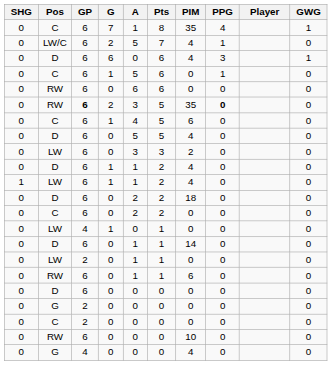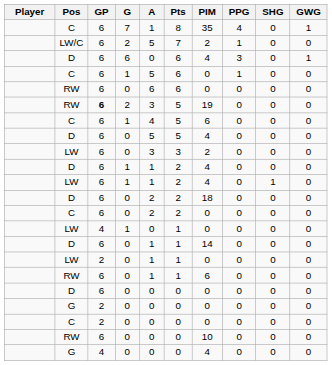 <table class="wikitable sortable" width="60%">
 <tr ALIGN="center">
-<th bgcolor="#DDDDFF" width="5%" title="Short-handed Goals">SHG</th>
+<th bgcolor="#DDDDFF" width="10%">Player</th>
 <th bgcolor="#DDDDFF" width="3%" title="Position">Pos</th>
 <th bgcolor="#DDDDFF" width="5%" title="Games played">GP</th>
 <th bgcolor="#DDDDFF" width="5%" title="Goals">G</th>
 <th bgcolor="#DDDDFF" width="5%" title="Assists">A</th>
 <th bgcolor="#DDDDFF" width="5%" title="Points">Pts</th>
 <th bgcolor="#DDDDFF" width="5%" title="Penalties in Minutes">PIM</th>
 <th bgcolor="#DDDDFF" width="5%" title="Power Play Goals">PPG</th>
-<th bgcolor="#DDDDFF" width="10%">Player</th>
+<th bgcolor="#DDDDFF" width="5%" title="Short-handed Goals">SHG</th>
 <th bgcolor="#DDDDFF" width="5%" title="Game-winning Goals">GWG</th>
 </tr>
 <tr align="center">
-<td>0</td>
+<td align="right"></td>
 <td>C</td>
 <td>6</td>
 <td>7</td>
 <td>1</td>
 <td>8</td>
 <td>35</td>
 <td>4</td>
-<td align="right"></td>
+<td>0</td>
 <td>1</td>
 </tr>
 <tr align="center">
-<td>0</td>
+<td align="right"></td>
 <td>LW/C</td>
 <td>6</td>
 <td>2</td>
 <td>5</td>
 <td>7</td>
-<td>4</td>
+<td>2</td>
 <td>1</td>
-<td align="right"></td>
+<td>0</td>
 <td>0</td>
 </tr>
 <tr align="center">
-<td>0</td>
+<td align="right"></td>
 <td>D</td>
 <td>6</td>
 <td>6</td>
 <td>0</td>
 <td>6</td>
 <td>4</td>
 <td>3</td>
-<td align="right"></td>
+<td>0</td>
 <td>1</td>
 </tr>
 <tr align="center">
-<td>0</td>
+<td align="right"></td>
 <td>C</td>
 <td>6</td>
 <td>1</td>
 <td>5</td>
 <td>6</td>
 <td>0</td>
 <td>1</td>
-<td align="right"></td>
+<td>0</td>
 <td>0</td>
 </tr>
 <tr align="center">
-<td>0</td>
+<td align="right"></td>
 <td>RW</td>
 <td>6</td>
 <td>0</td>
 <td>6</td>
 <td>6</td>
 <td>0</td>
 <td>0</td>
-<td align="right"></td>
+<td>0</td>
 <td>0</td>
 </tr>
 <tr align="center">
-<td>0</td>
+<td align="right"></td>
 <td>RW</td>
 <td><strong>6</strong></td>
 <td>2</td>
 <td>3</td>
 <td>5</td>
-<td>35</td>
-<td><strong>0</strong></td>
-<td align="right"></td>
+<td>19</td>
+<td>0</td>
+<td>0</td>
 <td>0</td>
 </tr>
 <tr align="center">
-<td>0</td>
+<td align="right"></td>
 <td>C</td>
 <td>6</td>
 <td>1</td>
 <td>4</td>
 <td>5</td>
 <td>6</td>
 <td>0</td>
-<td align="right"></td>
+<td>0</td>
 <td>0</td>
 </tr>
 <tr align="center">
-<td>0</td>
+<td align="right"></td>
 <td>D</td>
 <td>6</td>
 <td>0</td>
 <td>5</td>
 <td>5</td>
 <td>4</td>
 <td>0</td>
-<td align="right"></td>
+<td>0</td>
 <td>0</td>
 </tr>
 <tr align="center">
-<td>0</td>
+<td align="right"></td>
 <td>LW</td>
 <td>6</td>
 <td>0</td>
 <td>3</td>
 <td>3</td>
 <td>2</td>
 <td>0</td>
-<td align="right"></td>
+<td>0</td>
 <td>0</td>
 </tr>
 <tr align="center">
-<td>0</td>
+<td align="right"></td>
 <td>D</td>
 <td>6</td>
 <td>1</td>
 <td>1</td>
 <td>2</td>
 <td>4</td>
 <td>0</td>
-<td align="right"></td>
+<td>0</td>
 <td>0</td>
 </tr>
 <tr align="center">
-<td>1</td>
+<td align="right"></td>
 <td>LW</td>
 <td>6</td>
 <td>1</td>
 <td>1</td>
 <td>2</td>
 <td>4</td>
 <td>0</td>
-<td align="right"></td>
+<td>1</td>
 <td>0</td>
 </tr>
 <tr align="center">
-<td>0</td>
+<td align="right"></td>
 <td>D</td>
 <td>6</td>
 <td>0</td>
 <td>2</td>
 <td>2</td>
 <td>18</td>
 <td>0</td>
-<td align="right"></td>
+<td>0</td>
 <td>0</td>
 </tr>
 <tr align="center">
-<td>0</td>
+<td align="right"></td>
 <td>C</td>
 <td>6</td>
 <td>0</td>
 <td>2</td>
 <td>2</td>
 <td>0</td>
 <td>0</td>
-<td align="right"></td>
+<td>0</td>
 <td>0</td>
 </tr>
 <tr align="center">
-<td>0</td>
+<td align="right"></td>
 <td>LW</td>
 <td>4</td>
 <td>1</td>
 <td>0</td>
 <td>1</td>
 <td>0</td>
 <td>0</td>
-<td align="right"></td>
+<td>0</td>
 <td>0</td>
 </tr>
 <tr align="center">
-<td>0</td>
+<td align="right"></td>
 <td>D</td>
 <td>6</td>
 <td>0</td>
 <td>1</td>
 <td>1</td>
 <td>14</td>
 <td>0</td>
-<td align="right"></td>
+<td>0</td>
 <td>0</td>
 </tr>
 <tr align="center">
-<td>0</td>
+<td align="right"></td>
 <td>LW</td>
 <td>2</td>
 <td>0</td>
 <td>1</td>
 <td>1</td>
 <td>0</td>
 <td>0</td>
-<td align="right"></td>
+<td>0</td>
 <td>0</td>
 </tr>
 <tr align="center">
-<td>0</td>
+<td align="right"></td>
 <td>RW</td>
 <td>6</td>
 <td>0</td>
 <td>1</td>
 <td>1</td>
 <td>6</td>
 <td>0</td>
-<td align="right"></td>
+<td>0</td>
 <td>0</td>
 </tr>
 <tr align="center">
-<td>0</td>
+<td align="right"></td>
 <td>D</td>
 <td>6</td>
 <td>0</td>
 <td>0</td>
 <td>0</td>
 <td>0</td>
 <td>0</td>
-<td align="right"></td>
+<td>0</td>
 <td>0</td>
 </tr>
 <tr align="center">
-<td>0</td>
+<td align="right"></td>
 <td>G</td>
 <td>2</td>
 <td>0</td>
 <td>0</td>
 <td>0</td>
 <td>0</td>
 <td>0</td>
-<td align="right"></td>
+<td>0</td>
 <td>0</td>
 </tr>
 <tr align="center">
-<td>0</td>
+<td align="right"></td>
 <td>C</td>
 <td>2</td>
 <td>0</td>
 <td>0</td>
 <td>0</td>
 <td>0</td>
 <td>0</td>
-<td align="right"></td>
+<td>0</td>
 <td>0</td>
 </tr>
 <tr align="center">
-<td>0</td>
+<td align="right"></td>
 <td>RW</td>
 <td>6</td>
 <td>0</td>
 <td>0</td>
 <td>0</td>
 <td>10</td>
 <td>0</td>
-<td align="right"></td>
+<td>0</td>
 <td>0</td>
 </tr>
 <tr align="center">
-<td>0</td>
+<td align="right"></td>
 <td>G</td>
 <td>4</td>
 <td>0</td>
 <td>0</td>
 <td>0</td>
 <td>4</td>
 <td>0</td>
-<td align="right"></td>
+<td>0</td>
 <td>0</td>
 </tr>
 </table>
